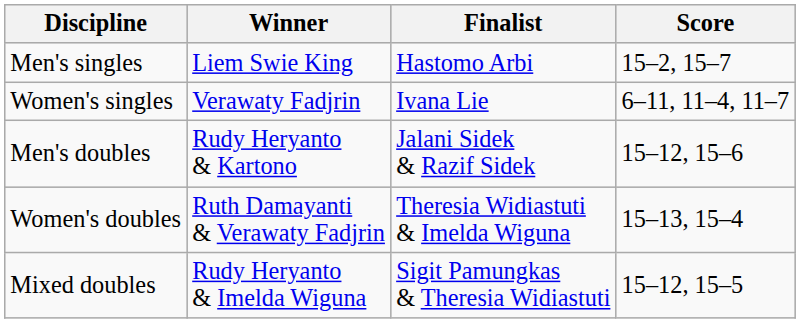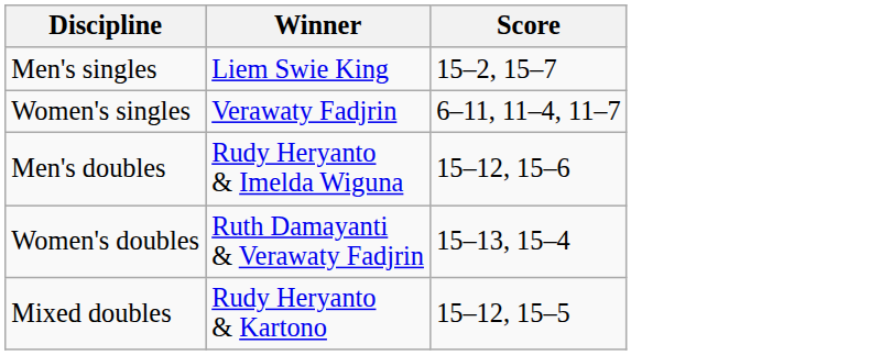 <table class=wikitable>
 <tr>
 <th>Discipline</th>
 <th>Winner</th>
-<th>Finalist</th>
 <th>Score</th>
 </tr>
 <tr>
 <td>Men's singles</td>
 <td> <a href='#'>Liem Swie King</a></td>
-<td> <a href='#'>Hastomo Arbi</a></td>
 <td>15–2, 15–7</td>
 </tr>
 <tr>
 <td>Women's singles</td>
 <td> <a href='#'>Verawaty Fadjrin</a></td>
-<td> <a href='#'>Ivana Lie</a></td>
 <td>6–11, 11–4, 11–7</td>
 </tr>
 <tr>
 <td>Men's doubles</td>
-<td> <a href='#'>Rudy Heryanto</a><br> & <a href='#'>Kartono</a></td>
-<td> <a href='#'>Jalani Sidek</a><br> & <a href='#'>Razif Sidek</a></td>
+<td> <a href='#'>Rudy Heryanto</a><br> & <a href='#'>Imelda Wiguna</a></td>
 <td>15–12, 15–6</td>
 </tr>
 <tr>
 <td>Women's doubles</td>
 <td> <a href='#'>Ruth Damayanti</a><br> & <a href='#'>Verawaty Fadjrin</a></td>
-<td> <a href='#'>Theresia Widiastuti</a><br> & <a href='#'>Imelda Wiguna</a></td>
 <td>15–13, 15–4</td>
 </tr>
 <tr>
 <td>Mixed doubles</td>
-<td> <a href='#'>Rudy Heryanto</a><br> & <a href='#'>Imelda Wiguna</a></td>
-<td> <a href='#'>Sigit Pamungkas</a><br> & <a href='#'>Theresia Widiastuti</a></td>
+<td> <a href='#'>Rudy Heryanto</a><br> & <a href='#'>Kartono</a></td>
 <td>15–12, 15–5</td>
 </tr>
 </table>
